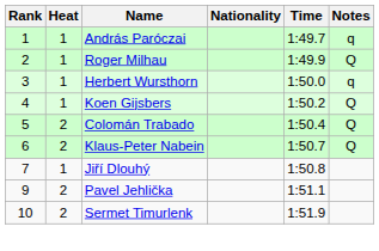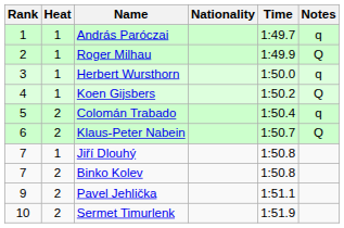 <table class="wikitable sortable" style="text-align:center">
 <tr>
 <th>Rank</th>
 <th>Heat</th>
 <th>Name</th>
 <th>Nationality</th>
 <th>Time</th>
 <th>Notes</th>
 </tr>
 <tr bgcolor=ccffcc>
 <td>1</td>
 <td>1</td>
 <td align="left"><a href='#'>András Paróczai</a></td>
 <td align=left></td>
 <td>1:49.7</td>
 <td>q</td>
 </tr>
 <tr bgcolor=ccffcc>
 <td>2</td>
 <td>1</td>
 <td align="left"><a href='#'>Roger Milhau</a></td>
 <td align=left></td>
 <td>1:49.9</td>
 <td>Q</td>
 </tr>
 <tr bgcolor=ddffdd>
 <td>3</td>
 <td>1</td>
 <td align="left"><a href='#'>Herbert Wursthorn</a></td>
 <td align=left></td>
 <td>1:50.0</td>
 <td>q</td>
 </tr>
 <tr bgcolor=ddffdd>
 <td>4</td>
 <td>1</td>
 <td align="left"><a href='#'>Koen Gijsbers</a></td>
 <td align=left></td>
 <td>1:50.2</td>
 <td>Q</td>
 </tr>
 <tr bgcolor=ccffcc>
 <td>5</td>
 <td>2</td>
 <td align="left"><a href='#'>Colomán Trabado</a></td>
 <td align=left></td>
 <td>1:50.4</td>
-<td>Q</td>
+<td>q</td>
 </tr>
 <tr bgcolor=ccffcc>
 <td>6</td>
 <td>2</td>
 <td align="left"><a href='#'>Klaus-Peter Nabein</a></td>
 <td align=left></td>
 <td>1:50.7</td>
 <td>Q</td>
 </tr>
 <tr>
 <td>7</td>
 <td>1</td>
 <td align="left"><a href='#'>Jiří Dlouhý</a></td>
+<td align=left></td>
+<td>1:50.8</td>
+<td></td>
+</tr>
+<tr>
+<td>7</td>
+<td>2</td>
+<td align="left"><a href='#'>Binko Kolev</a></td>
 <td align=left></td>
 <td>1:50.8</td>
 <td></td>
 </tr>
 <tr>
 <td>9</td>
 <td>2</td>
 <td align="left"><a href='#'>Pavel Jehlička</a></td>
 <td align=left></td>
 <td>1:51.1</td>
 <td></td>
 </tr>
 <tr>
 <td>10</td>
 <td>2</td>
 <td align="left"><a href='#'>Sermet Timurlenk</a></td>
 <td align=left></td>
 <td>1:51.9</td>
 <td></td>
 </tr>
 </table>
